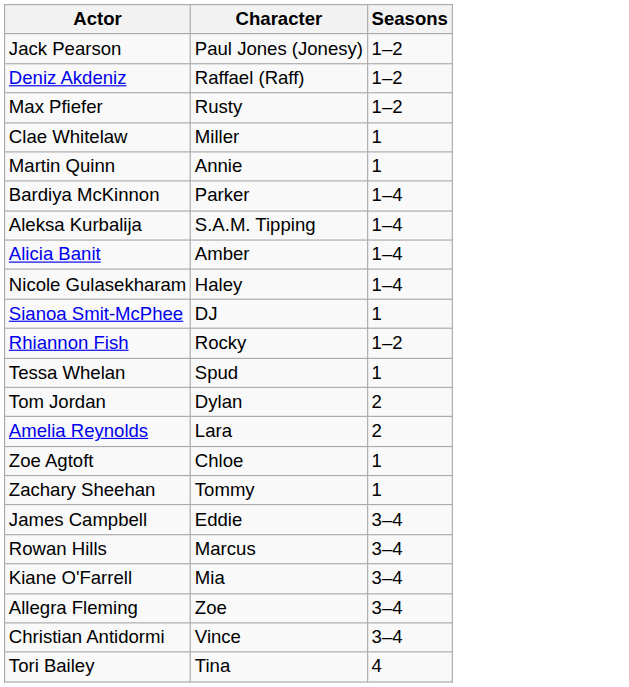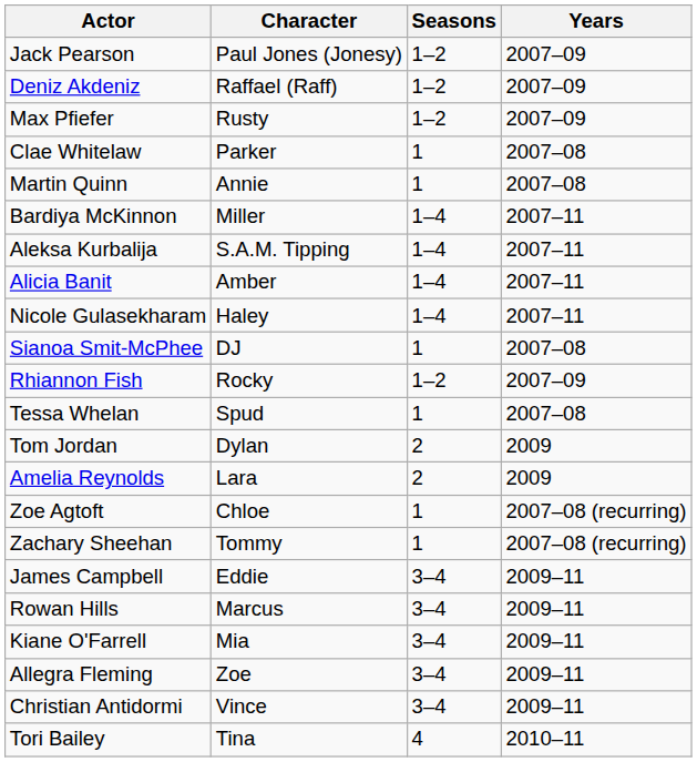 <table class="wikitable sortable">
 <tr>
 <th>Actor</th>
 <th>Character</th>
 <th>Seasons</th>
+<th>Years</th>
 </tr>
 <tr>
 <td>Jack Pearson</td>
 <td>Paul Jones (Jonesy)</td>
 <td>1–2</td>
+<td>2007–09</td>
 </tr>
 <tr>
 <td><a href='#'>Deniz Akdeniz</a></td>
 <td>Raffael (Raff)</td>
 <td>1–2</td>
+<td>2007–09</td>
 </tr>
 <tr>
 <td>Max Pfiefer</td>
 <td>Rusty</td>
 <td>1–2</td>
+<td>2007–09</td>
 </tr>
 <tr>
 <td>Clae Whitelaw</td>
-<td>Miller</td>
+<td>Parker</td>
 <td>1</td>
+<td>2007–08</td>
 </tr>
 <tr>
 <td>Martin Quinn</td>
 <td>Annie</td>
 <td>1</td>
+<td>2007–08</td>
 </tr>
 <tr>
 <td>Bardiya McKinnon</td>
-<td>Parker</td>
+<td>Miller</td>
 <td>1–4</td>
+<td>2007–11</td>
 </tr>
 <tr>
 <td>Aleksa Kurbalija</td>
 <td>S.A.M. Tipping</td>
 <td>1–4</td>
+<td>2007–11</td>
 </tr>
 <tr>
 <td><a href='#'>Alicia Banit</a></td>
 <td>Amber</td>
 <td>1–4</td>
+<td>2007–11</td>
 </tr>
 <tr>
 <td>Nicole Gulasekharam</td>
 <td>Haley</td>
 <td>1–4</td>
+<td>2007–11</td>
 </tr>
 <tr>
 <td><a href='#'>Sianoa Smit-McPhee</a></td>
 <td>DJ</td>
 <td>1</td>
+<td>2007–08</td>
 </tr>
 <tr>
 <td><a href='#'>Rhiannon Fish</a></td>
 <td>Rocky</td>
 <td>1–2</td>
+<td>2007–09</td>
 </tr>
 <tr>
 <td>Tessa Whelan</td>
 <td>Spud</td>
 <td>1</td>
+<td>2007–08</td>
 </tr>
 <tr>
 <td>Tom Jordan</td>
 <td>Dylan</td>
 <td>2</td>
+<td>2009</td>
 </tr>
 <tr>
 <td><a href='#'>Amelia Reynolds</a></td>
 <td>Lara</td>
 <td>2</td>
+<td>2009</td>
 </tr>
 <tr>
 <td>Zoe Agtoft</td>
 <td>Chloe</td>
 <td>1</td>
+<td>2007–08 (recurring)</td>
 </tr>
 <tr>
 <td>Zachary Sheehan</td>
 <td>Tommy</td>
 <td>1</td>
+<td>2007–08 (recurring)</td>
 </tr>
 <tr>
 <td>James Campbell</td>
 <td>Eddie</td>
 <td>3–4</td>
+<td>2009–11</td>
 </tr>
 <tr>
 <td>Rowan Hills</td>
 <td>Marcus</td>
 <td>3–4</td>
+<td>2009–11</td>
 </tr>
 <tr>
 <td>Kiane O'Farrell</td>
 <td>Mia</td>
 <td>3–4</td>
+<td>2009–11</td>
 </tr>
 <tr>
 <td>Allegra Fleming</td>
 <td>Zoe</td>
 <td>3–4</td>
+<td>2009–11</td>
 </tr>
 <tr>
 <td>Christian Antidormi</td>
 <td>Vince</td>
 <td>3–4</td>
+<td>2009–11</td>
 </tr>
 <tr>
 <td>Tori Bailey</td>
 <td>Tina</td>
 <td>4</td>
+<td>2010–11</td>
 </tr>
 </table>
